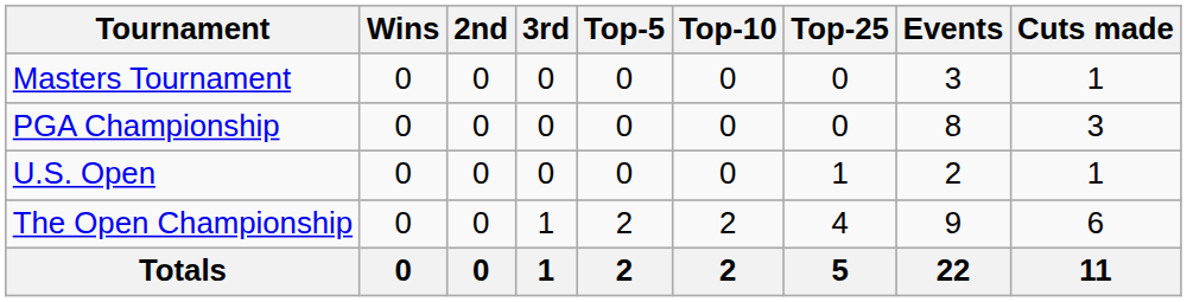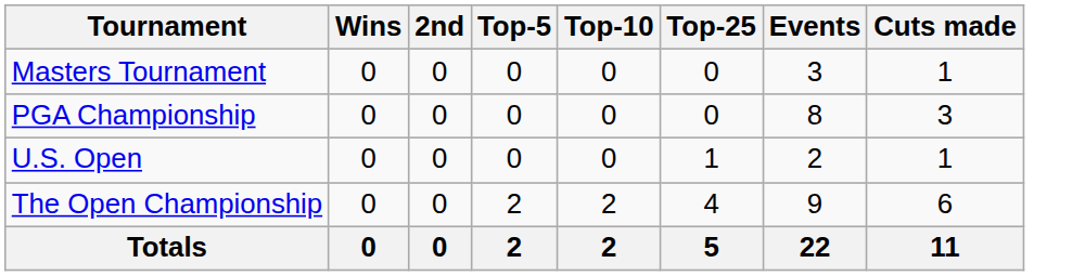 <table class=wikitable style=text-align:center>
 <tr>
 <th>Tournament</th>
 <th>Wins</th>
 <th>2nd</th>
-<th>3rd</th>
 <th>Top-5</th>
 <th>Top-10</th>
 <th>Top-25</th>
 <th>Events</th>
 <th>Cuts made</th>
 </tr>
 <tr>
 <td align=left><a href='#'>Masters Tournament</a></td>
-<td>0</td>
 <td>0</td>
 <td>0</td>
 <td>0</td>
 <td>0</td>
 <td>0</td>
 <td>3</td>
 <td>1</td>
 </tr>
 <tr>
 <td align=left><a href='#'>PGA Championship</a></td>
 <td>0</td>
 <td>0</td>
 <td>0</td>
 <td>0</td>
 <td>0</td>
-<td>0</td>
 <td>8</td>
 <td>3</td>
 </tr>
 <tr>
 <td align=left><a href='#'>U.S. Open</a></td>
-<td>0</td>
 <td>0</td>
 <td>0</td>
 <td>0</td>
 <td>0</td>
 <td>1</td>
 <td>2</td>
 <td>1</td>
 </tr>
 <tr>
 <td align=left><a href='#'>The Open Championship</a></td>
 <td>0</td>
 <td>0</td>
-<td>1</td>
 <td>2</td>
 <td>2</td>
 <td>4</td>
 <td>9</td>
 <td>6</td>
 </tr>
 <tr>
 <th>Totals</th>
 <th>0</th>
 <th>0</th>
-<th>1</th>
 <th>2</th>
 <th>2</th>
 <th>5</th>
 <th>22</th>
 <th>11</th>
 </tr>
 </table>
